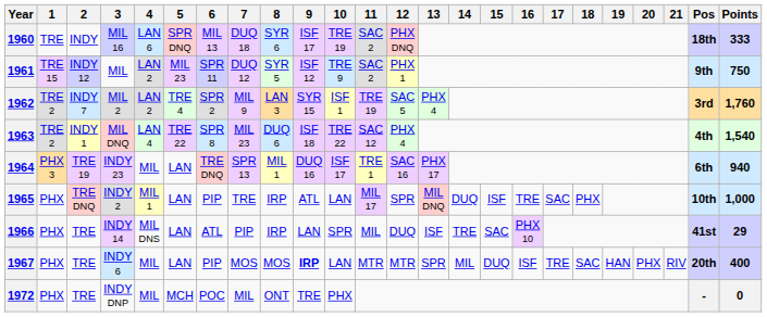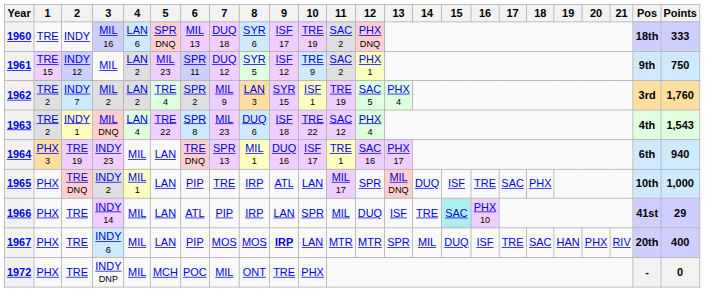 <table class="wikitable" style="text-align:center; font-size:90%">
 <tr>
 <th>Year</th>
 <th>1</th>
 <th>2</th>
 <th>3</th>
 <th>4</th>
 <th>5</th>
 <th>6</th>
 <th>7</th>
 <th>8</th>
 <th>9</th>
 <th>10</th>
 <th>11</th>
 <th>12</th>
 <th>13</th>
 <th>14</th>
 <th>15</th>
 <th>16</th>
 <th>17</th>
 <th>18</th>
 <th>19</th>
 <th>20</th>
 <th>21</th>
 <th>Pos</th>
 <th>Points</th>
 </tr>
 <tr>
 <th><a href='#'>1960</a></th>
 <td><a href='#'>TRE</a><br><small> </small></td>
 <td><a href='#'>INDY</a><br><small> </small></td>
 <td style="background:#CFCFFF;"><a href='#'>MIL</a><br><small>16</small></td>
 <td style="background:#CFEAFF;"><a href='#'>LAN</a><br><small>6</small></td>
 <td style="background:#FFCFCF;"><a href='#'>SPR</a><br><small>DNQ</small></td>
 <td style="background:#EFCFFF;"><a href='#'>MIL</a><br><small>13</small></td>
 <td style="background:#EFCFFF;"><a href='#'>DUQ</a><br><small>18</small></td>
 <td style="background:#CFEAFF;"><a href='#'>SYR</a><br><small>6</small></td>
 <td style="background:#EFCFFF;"><a href='#'>ISF</a><br><small>17</small></td>
 <td style="background:#EFCFFF;"><a href='#'>TRE</a><br><small>19</small></td>
 <td style="background:#DFDFDF;"><a href='#'>SAC</a><br><small>2</small></td>
 <td style="background:#FFCFCF;"><a href='#'>PHX</a><br><small>DNQ</small></td>
 <td colspan=9></td>
 <th style="background:#CFCFFF;">18th</th>
 <th style="background:#CFCFFF;">333</th>
 </tr>
 <tr>
 <th><a href='#'>1961</a></th>
 <td style="background:#EFCFFF;"><a href='#'>TRE</a><br><small>15</small></td>
 <td style="background:#CFCFFF;"><a href='#'>INDY</a><br><small>12</small></td>
 <td><a href='#'>MIL</a><br><small> </small></td>
 <td style="background:#DFDFDF;"><a href='#'>LAN</a><br><small>2</small></td>
 <td style="background:#EFCFFF;"><a href='#'>MIL</a><br><small>23</small></td>
 <td style="background:#CFCFFF;"><a href='#'>SPR</a><br><small>11</small></td>
 <td style="background:#EFCFFF;"><a href='#'>DUQ</a><br><small>12</small></td>
 <td style="background:#DFFFDF;"><a href='#'>SYR</a><br><small>5</small></td>
 <td style="background:#EFCFFF;"><a href='#'>ISF</a><br><small>12</small></td>
 <td style="background:#CFEAFF;"><a href='#'>TRE</a><br><small>9</small></td>
 <td style="background:#DFDFDF;"><a href='#'>SAC</a><br><small>2</small></td>
 <td style="background:#FFFFBF;"><a href='#'>PHX</a><br><small>1</small></td>
 <td colspan=9></td>
 <th style="background:#CFEAFF;">9th</th>
 <th style="background:#CFEAFF;">750</th>
 </tr>
 <tr>
 <th><a href='#'>1962</a></th>
 <td style="background:#DFDFDF;"><a href='#'>TRE</a><br><small>2</small></td>
 <td style="background:#CFEAFF;"><a href='#'>INDY</a><br><small>7</small></td>
 <td style="background:#DFDFDF;"><a href='#'>MIL</a><br><small>2</small></td>
 <td style="background:#DFDFDF;"><a href='#'>LAN</a><br><small>2</small></td>
 <td style="background:#DFFFDF;"><a href='#'>TRE</a><br><small>4</small></td>
 <td style="background:#DFDFDF;"><a href='#'>SPR</a><br><small>2</small></td>
 <td style="background:#EFCFFF;"><a href='#'>MIL</a><br><small>9</small></td>
 <td style="background:#FFDF9F;"><a href='#'>LAN</a><br><small>3</small></td>
 <td style="background:#EFCFFF;"><a href='#'>SYR</a><br><small>15</small></td>
 <td style="background:#FFFFBF;"><a href='#'>ISF</a><br><small>1</small></td>
 <td style="background:#EFCFFF;"><a href='#'>TRE</a><br><small>19</small></td>
 <td style="background:#DFFFDF;"><a href='#'>SAC</a><br><small>5</small></td>
 <td style="background:#DFFFDF;"><a href='#'>PHX</a><br><small>4</small></td>
 <td colspan=8></td>
 <th style="background:#FFDF9F;">3rd</th>
 <th style="background:#FFDF9F;">1,760</th>
 </tr>
 <tr>
 <th><a href='#'>1963</a></th>
 <td style="background:#DFDFDF;"><a href='#'>TRE</a><br><small>2</small></td>
 <td style="background:#FFFFBF;"><a href='#'>INDY</a><br><small>1</small></td>
 <td style="background:#FFCFCF;"><a href='#'>MIL</a><br><small>DNQ</small></td>
 <td style="background:#DFFFDF;"><a href='#'>LAN</a><br><small>4</small></td>
 <td style="background:#EFCFFF;"><a href='#'>TRE</a><br><small>22</small></td>
 <td style="background:#CFEAFF;"><a href='#'>SPR</a><br><small>8</small></td>
 <td style="background:#EFCFFF;"><a href='#'>MIL</a><br><small>23</small></td>
 <td style="background:#CFEAFF;"><a href='#'>DUQ</a><br><small>6</small></td>
 <td style="background:#EFCFFF;"><a href='#'>ISF</a><br><small>18</small></td>
 <td style="background:#EFCFFF;"><a href='#'>TRE</a><br><small>22</small></td>
 <td style="background:#EFCFFF;"><a href='#'>SAC</a><br><small>12</small></td>
 <td style="background:#DFFFDF;"><a href='#'>PHX</a><br><small>4</small></td>
 <td colspan=9></td>
 <th style="background:#DFFFDF;">4th</th>
-<th style="background:#DFFFDF;">1,540</th>
+<th style="background:#DFFFDF;">1,543</th>
 </tr>
 <tr>
 <th><a href='#'>1964</a></th>
 <td style="background:#FFDF9F;"><a href='#'>PHX</a><br><small>3</small></td>
 <td style="background:#EFCFFF;"><a href='#'>TRE</a><br><small>19</small></td>
 <td style="background:#EFCFFF;"><a href='#'>INDY</a><br><small>23</small></td>
 <td><a href='#'>MIL</a><br><small> </small></td>
 <td><a href='#'>LAN</a><br><small> </small></td>
 <td style="background:#FFCFCF;"><a href='#'>TRE</a><br><small>DNQ</small></td>
 <td style="background:#EFCFFF;"><a href='#'>SPR</a><br><small>13</small></td>
 <td style="background:#FFFFBF;"><a href='#'>MIL</a><br><small>1</small></td>
 <td style="background:#EFCFFF;"><a href='#'>DUQ</a><br><small>16</small></td>
 <td style="background:#EFCFFF;"><a href='#'>ISF</a><br><small>17</small></td>
 <td style="background:#FFFFBF;"><a href='#'>TRE</a><br><small>1</small></td>
 <td style="background:#EFCFFF;"><a href='#'>SAC</a><br><small>16</small></td>
 <td style="background:#EFCFFF;"><a href='#'>PHX</a><br><small>17</small></td>
 <td colspan=8></td>
 <th style="background:#CFEAFF;">6th</th>
 <th style="background:#CFEAFF;">940</th>
 </tr>
 <tr>
 <th><a href='#'>1965</a></th>
 <td><a href='#'>PHX</a><br><small> </small></td>
 <td style="background:#FFCFCF;"><a href='#'>TRE</a><br><small>DNQ</small></td>
 <td style="background:#DFDFDF;"><a href='#'>INDY</a><br><small>2</small></td>
 <td style="background:#FFFFBF;"><a href='#'>MIL</a><br><small>1</small></td>
 <td><a href='#'>LAN</a><br><small> </small></td>
 <td><a href='#'>PIP</a></td>
 <td><a href='#'>TRE</a><br><small> </small></td>
 <td><a href='#'>IRP</a><br><small> </small></td>
 <td><a href='#'>ATL</a><br><small> </small></td>
 <td><a href='#'>LAN</a><br><small> </small></td>
 <td style="background:#EFCFFF;"><a href='#'>MIL</a><br><small>17</small></td>
 <td><a href='#'>SPR</a><br><small> </small></td>
 <td style="background:#FFCFCF;"><a href='#'>MIL</a><br><small>DNQ</small></td>
 <td><a href='#'>DUQ</a><br><small> </small></td>
 <td><a href='#'>ISF</a><br><small> </small></td>
 <td><a href='#'>TRE</a><br><small> </small></td>
 <td><a href='#'>SAC</a><br><small> </small></td>
 <td><a href='#'>PHX</a><br><small> </small></td>
 <td colspan=3></td>
 <th style="background:#CFEAFF;">10th</th>
 <th style="background:#CFEAFF;">1,000</th>
 </tr>
 <tr>
 <th><a href='#'>1966</a></th>
 <td><a href='#'>PHX</a></td>
 <td><a href='#'>TRE</a></td>
 <td style="background:#EFCFFF;"><a href='#'>INDY</a><br><small>14</small></td>
-<td><a href='#'>MIL</a><br><small>DNS</small></td>
+<td><a href='#'>MIL</a><br><small> </small></td>
 <td><a href='#'>LAN</a></td>
 <td><a href='#'>ATL</a></td>
 <td><a href='#'>PIP</a></td>
 <td><a href='#'>IRP</a></td>
 <td><a href='#'>LAN</a></td>
 <td><a href='#'>SPR</a></td>
 <td><a href='#'>MIL</a></td>
 <td><a href='#'>DUQ</a></td>
 <td><a href='#'>ISF</a></td>
 <td><a href='#'>TRE</a></td>
-<td><a href='#'>SAC</a></td>
+<td style="background: paleturquoise;"><a href='#'>SAC</a></td>
 <td style="background:#EFCFFF;"><a href='#'>PHX</a><br><small>10</small></td>
 <td colspan=5></td>
 <th style="background:#CFCFFF;">41st</th>
 <th style="background:#CFCFFF;">29</th>
 </tr>
 <tr>
 <th><a href='#'>1967</a></th>
 <td><a href='#'>PHX</a><br><small> </small></td>
 <td><a href='#'>TRE</a><br><small> </small></td>
 <td style="background:#CFEAFF;"><a href='#'>INDY</a><br><small>6</small></td>
 <td><a href='#'>MIL</a><br><small> </small></td>
 <td><a href='#'>LAN</a><br><small> </small></td>
 <td><a href='#'>PIP</a></td>
 <td><a href='#'>MOS</a><br><small> </small></td>
 <td><a href='#'>MOS</a><br><small> </small></td>
 <td><strong><a href='#'>IRP</a><br><small> </small></strong></td>
 <td><a href='#'>LAN</a><br><small> </small></td>
 <td><a href='#'>MTR</a><br><small> </small></td>
 <td><a href='#'>MTR</a><br><small> </small></td>
 <td><a href='#'>SPR</a><br><small> </small></td>
 <td><a href='#'>MIL</a><br><small> </small></td>
 <td><a href='#'>DUQ</a><br><small> </small></td>
 <td><a href='#'>ISF</a><br><small> </small></td>
 <td><a href='#'>TRE</a><br><small> </small></td>
 <td><a href='#'>SAC</a><br><small> </small></td>
 <td><a href='#'>HAN</a><br><small> </small></td>
 <td><a href='#'>PHX</a><br><small> </small></td>
 <td><a href='#'>RIV</a><br><small> </small></td>
 <th style="background:#CFCFFF;">20th</th>
 <th style="background:#CFCFFF;">400</th>
 </tr>
 <tr>
 <th><a href='#'>1972</a></th>
 <td><a href='#'>PHX</a><br><small> </small></td>
 <td><a href='#'>TRE</a><br><small> </small></td>
 <td><a href='#'>INDY</a><br><small>DNP</small></td>
 <td><a href='#'>MIL</a><br><small> </small></td>
 <td><a href='#'>MCH</a><br><small> </small></td>
 <td><a href='#'>POC</a><br><small> </small></td>
 <td><a href='#'>MIL</a><br><small> </small></td>
 <td><a href='#'>ONT</a><br><small> </small></td>
 <td><a href='#'>TRE</a><br><small> </small></td>
 <td><a href='#'>PHX</a><br><small> </small></td>
 <td colspan=11></td>
 <th>-</th>
 <th>0</th>
 </tr>
 </table>
